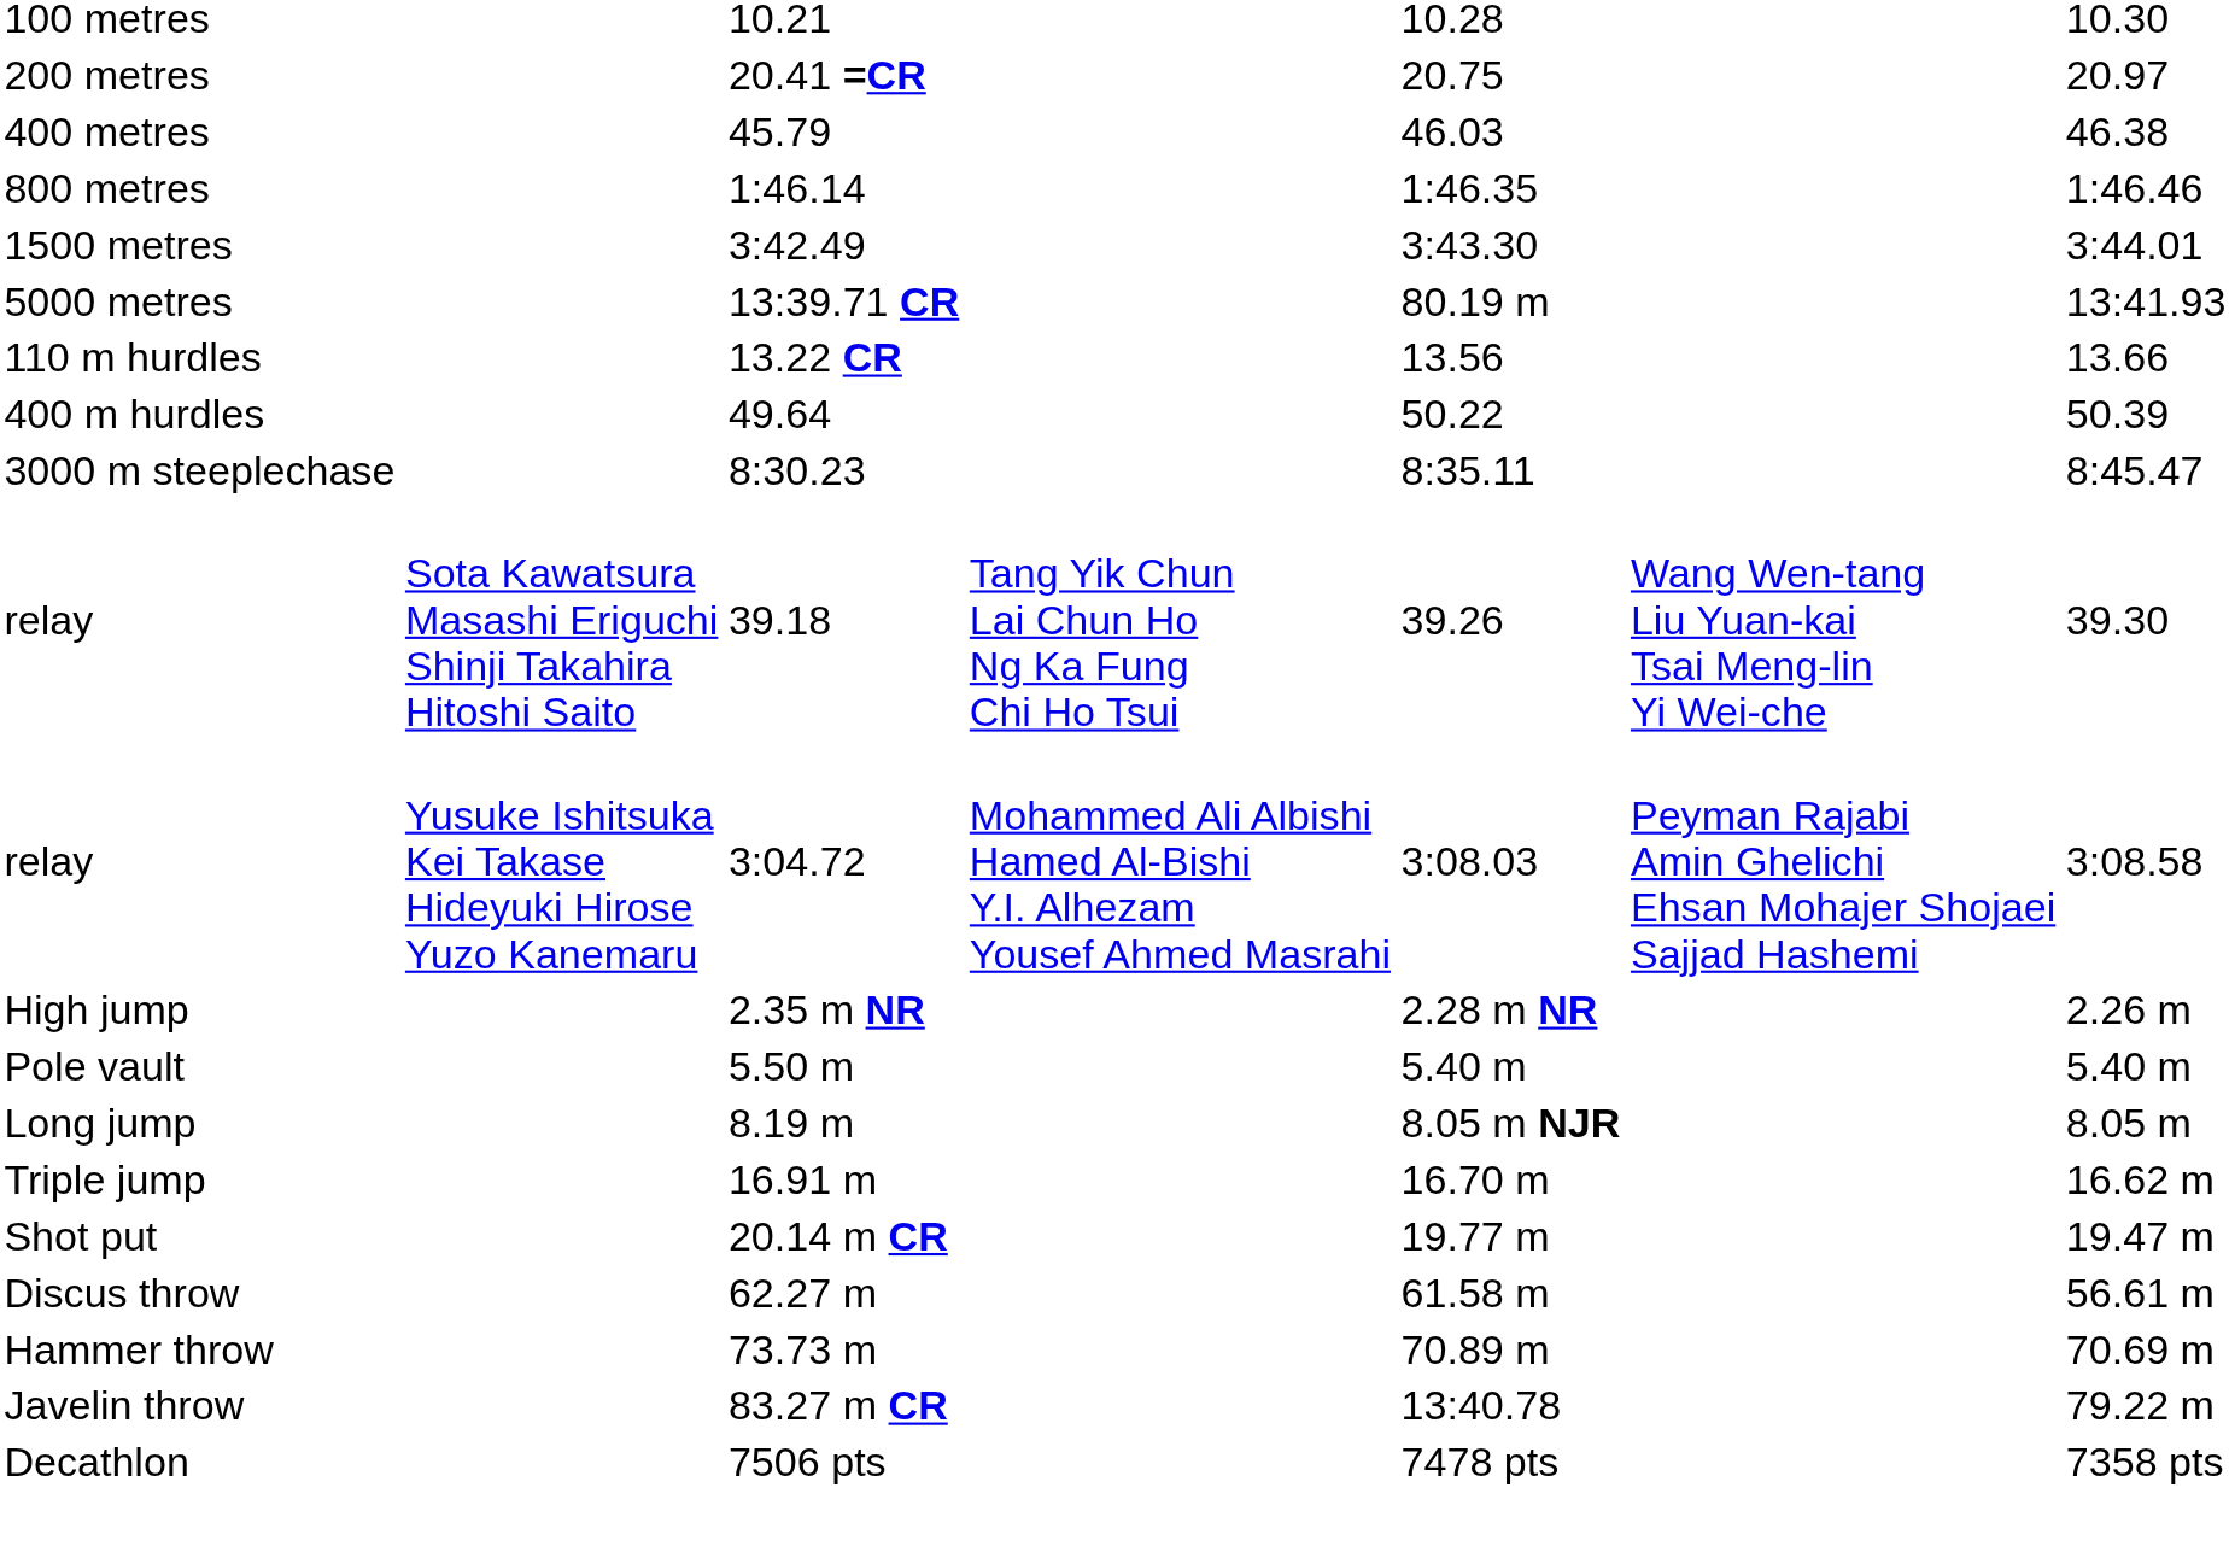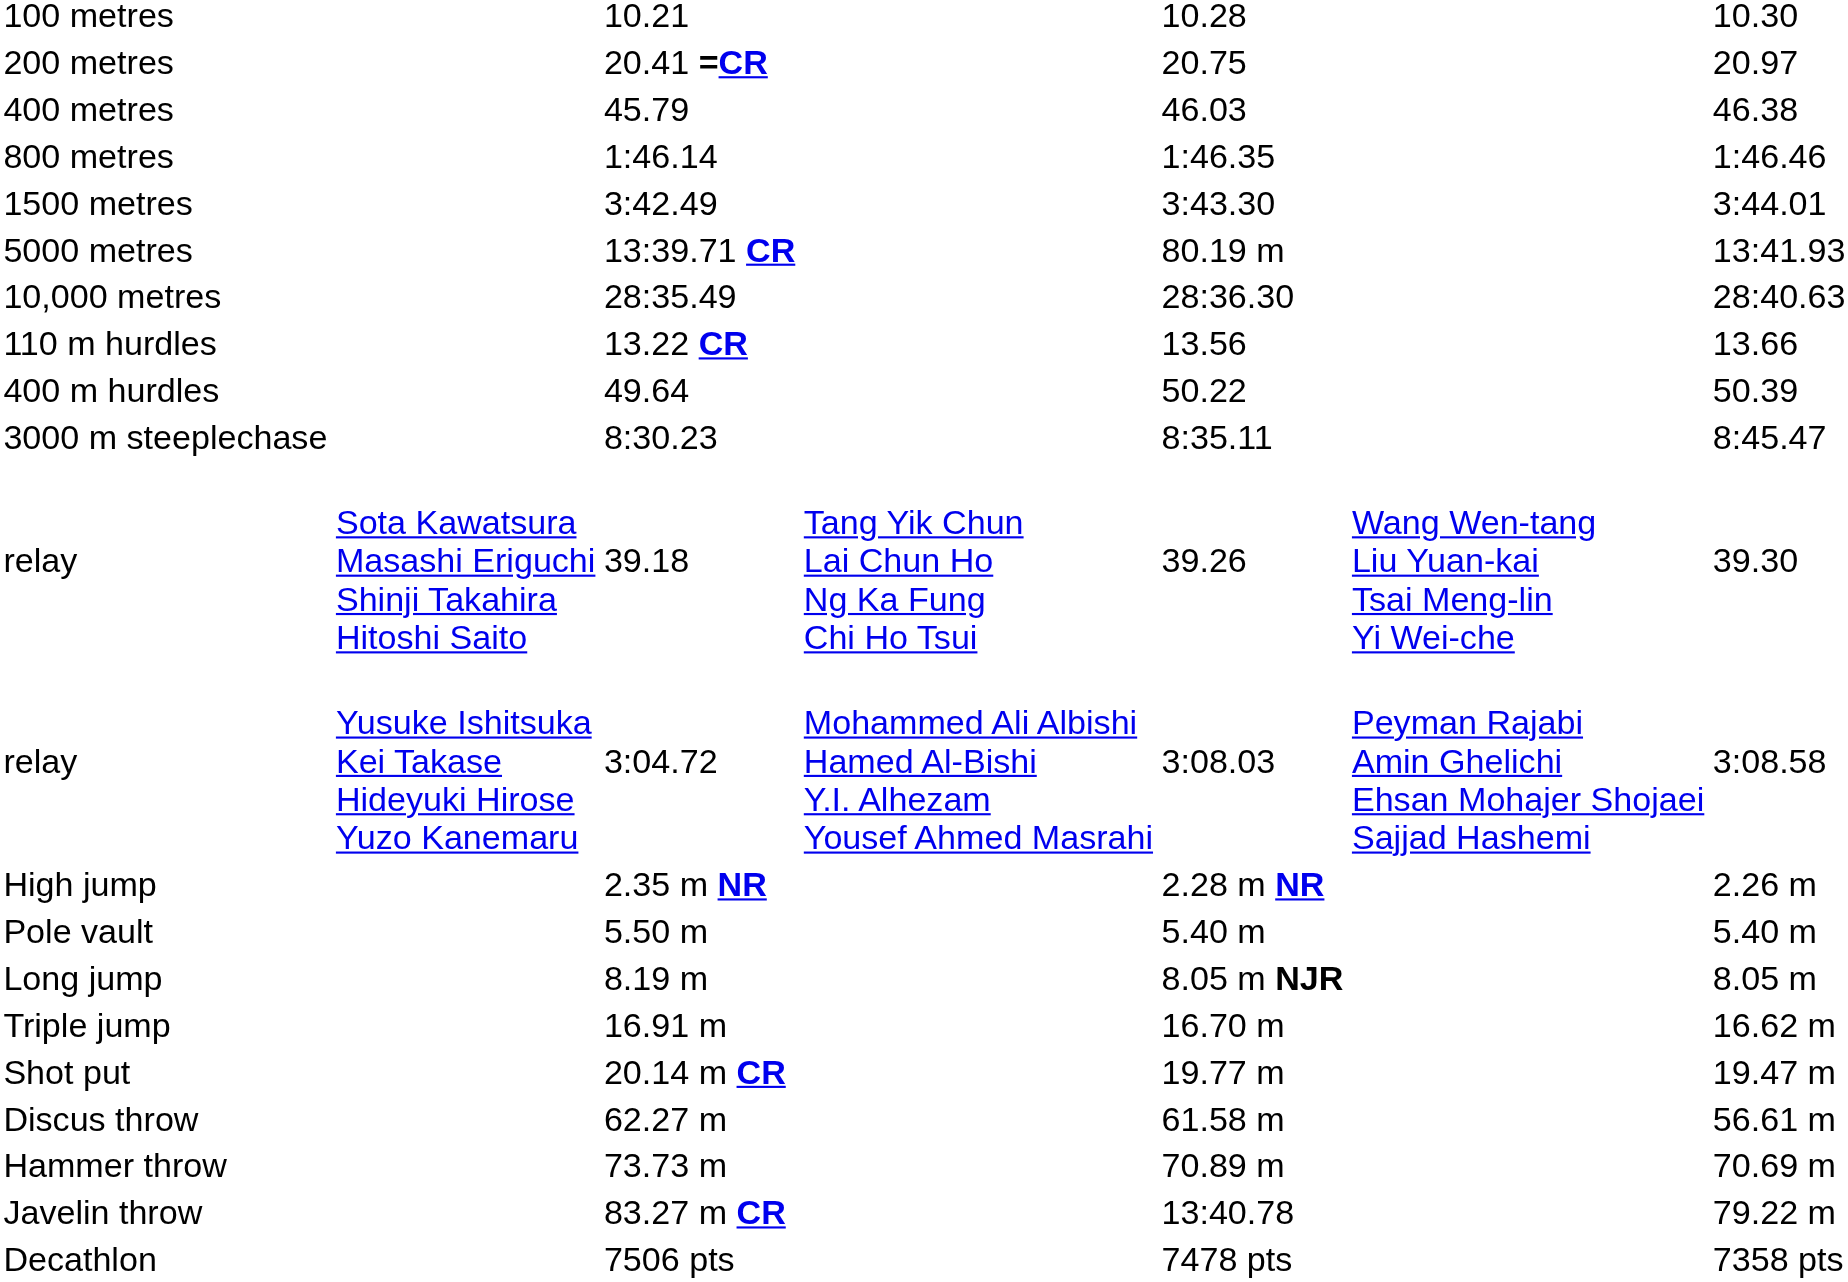 <table>
 <tr>
 <td>100 metres<br></td>
 <td></td>
 <td>10.21</td>
 <td></td>
 <td>10.28</td>
 <td></td>
 <td>10.30</td>
 </tr>
 <tr>
 <td>200 metres<br></td>
 <td></td>
 <td>20.41 <strong>=<a href='#'>CR</a></strong></td>
 <td></td>
 <td>20.75</td>
 <td></td>
 <td>20.97</td>
 </tr>
 <tr>
 <td>400 metres<br></td>
 <td></td>
 <td>45.79</td>
 <td></td>
 <td>46.03</td>
 <td></td>
 <td>46.38</td>
 </tr>
 <tr>
 <td>800 metres<br></td>
 <td></td>
 <td>1:46.14</td>
 <td></td>
 <td>1:46.35</td>
 <td></td>
 <td>1:46.46</td>
 </tr>
 <tr>
 <td>1500 metres<br></td>
 <td></td>
 <td>3:42.49</td>
 <td></td>
 <td>3:43.30</td>
 <td></td>
 <td>3:44.01</td>
 </tr>
 <tr>
 <td>5000 metres<br></td>
 <td></td>
 <td>13:39.71 <strong><a href='#'>CR</a></strong></td>
 <td></td>
 <td>80.19 m</td>
 <td></td>
 <td>13:41.93</td>
+</tr>
+<tr>
+<td>10,000 metres<br></td>
+<td></td>
+<td>28:35.49</td>
+<td></td>
+<td>28:36.30</td>
+<td></td>
+<td>28:40.63</td>
 </tr>
 <tr>
 <td>110 m hurdles<br></td>
 <td></td>
 <td>13.22 <strong><a href='#'>CR</a></strong></td>
 <td></td>
 <td>13.56</td>
 <td></td>
 <td>13.66</td>
 </tr>
 <tr>
 <td>400 m hurdles<br></td>
 <td></td>
 <td>49.64</td>
 <td></td>
 <td>50.22</td>
 <td></td>
 <td>50.39</td>
 </tr>
 <tr>
 <td>3000 m steeplechase<br></td>
 <td></td>
 <td>8:30.23</td>
 <td></td>
 <td>8:35.11</td>
 <td></td>
 <td>8:45.47</td>
 </tr>
 <tr>
 <td> relay<br></td>
 <td><em></em><br><a href='#'>Sota Kawatsura</a><br><a href='#'>Masashi Eriguchi</a><br><a href='#'>Shinji Takahira</a><br><a href='#'>Hitoshi Saito</a></td>
 <td>39.18</td>
 <td><em></em><br><a href='#'>Tang Yik Chun</a><br><a href='#'>Lai Chun Ho</a><br><a href='#'>Ng Ka Fung</a><br><a href='#'>Chi Ho Tsui</a></td>
 <td>39.26</td>
 <td><em></em><br><a href='#'>Wang Wen-tang</a><br><a href='#'>Liu Yuan-kai</a><br><a href='#'>Tsai Meng-lin</a><br><a href='#'>Yi Wei-che</a></td>
 <td>39.30</td>
 </tr>
 <tr>
 <td> relay<br> </td>
 <td><em></em><br><a href='#'>Yusuke Ishitsuka</a><br><a href='#'>Kei Takase</a><br><a href='#'>Hideyuki Hirose</a><br><a href='#'>Yuzo Kanemaru</a></td>
 <td>3:04.72</td>
 <td><em></em><br><a href='#'>Mohammed Ali Albishi</a><br><a href='#'>Hamed Al-Bishi</a><br><a href='#'>Y.I. Alhezam</a><br><a href='#'>Yousef Ahmed Masrahi</a></td>
 <td>3:08.03</td>
 <td><em></em><br><a href='#'>Peyman Rajabi</a><br><a href='#'>Amin Ghelichi</a><br><a href='#'>Ehsan Mohajer Shojaei</a><br><a href='#'>Sajjad Hashemi</a></td>
 <td>3:08.58</td>
 </tr>
 <tr>
 <td>High jump<br></td>
 <td></td>
 <td>2.35 m <strong><a href='#'>NR</a></strong></td>
 <td></td>
 <td>2.28 m <strong><a href='#'>NR</a></strong></td>
 <td></td>
 <td>2.26 m</td>
 </tr>
 <tr>
 <td>Pole vault<br></td>
 <td></td>
 <td>5.50 m</td>
 <td></td>
 <td>5.40 m</td>
 <td></td>
 <td>5.40 m</td>
 </tr>
 <tr>
 <td>Long jump<br></td>
 <td></td>
 <td>8.19 m</td>
 <td></td>
 <td>8.05 m <strong>NJR</strong></td>
 <td></td>
 <td>8.05 m</td>
 </tr>
 <tr>
 <td>Triple jump<br></td>
 <td></td>
 <td>16.91 m</td>
 <td></td>
 <td>16.70 m</td>
 <td></td>
 <td>16.62 m</td>
 </tr>
 <tr>
 <td>Shot put<br></td>
 <td></td>
 <td>20.14 m <strong><a href='#'>CR</a></strong></td>
 <td></td>
 <td>19.77 m</td>
 <td></td>
 <td>19.47 m</td>
 </tr>
 <tr>
 <td>Discus throw<br></td>
 <td></td>
 <td>62.27 m</td>
 <td></td>
 <td>61.58 m</td>
 <td></td>
 <td>56.61 m</td>
 </tr>
 <tr>
 <td>Hammer throw<br></td>
 <td></td>
 <td>73.73 m</td>
 <td></td>
 <td>70.89 m</td>
 <td></td>
 <td>70.69 m</td>
 </tr>
 <tr>
 <td>Javelin throw<br></td>
 <td></td>
 <td>83.27 m <strong><a href='#'>CR</a></strong></td>
 <td></td>
 <td>13:40.78</td>
 <td></td>
 <td>79.22 m</td>
 </tr>
 <tr>
 <td>Decathlon<br></td>
 <td></td>
 <td>7506 pts</td>
 <td></td>
 <td>7478 pts</td>
 <td></td>
 <td>7358 pts</td>
 </tr>
 </table>
